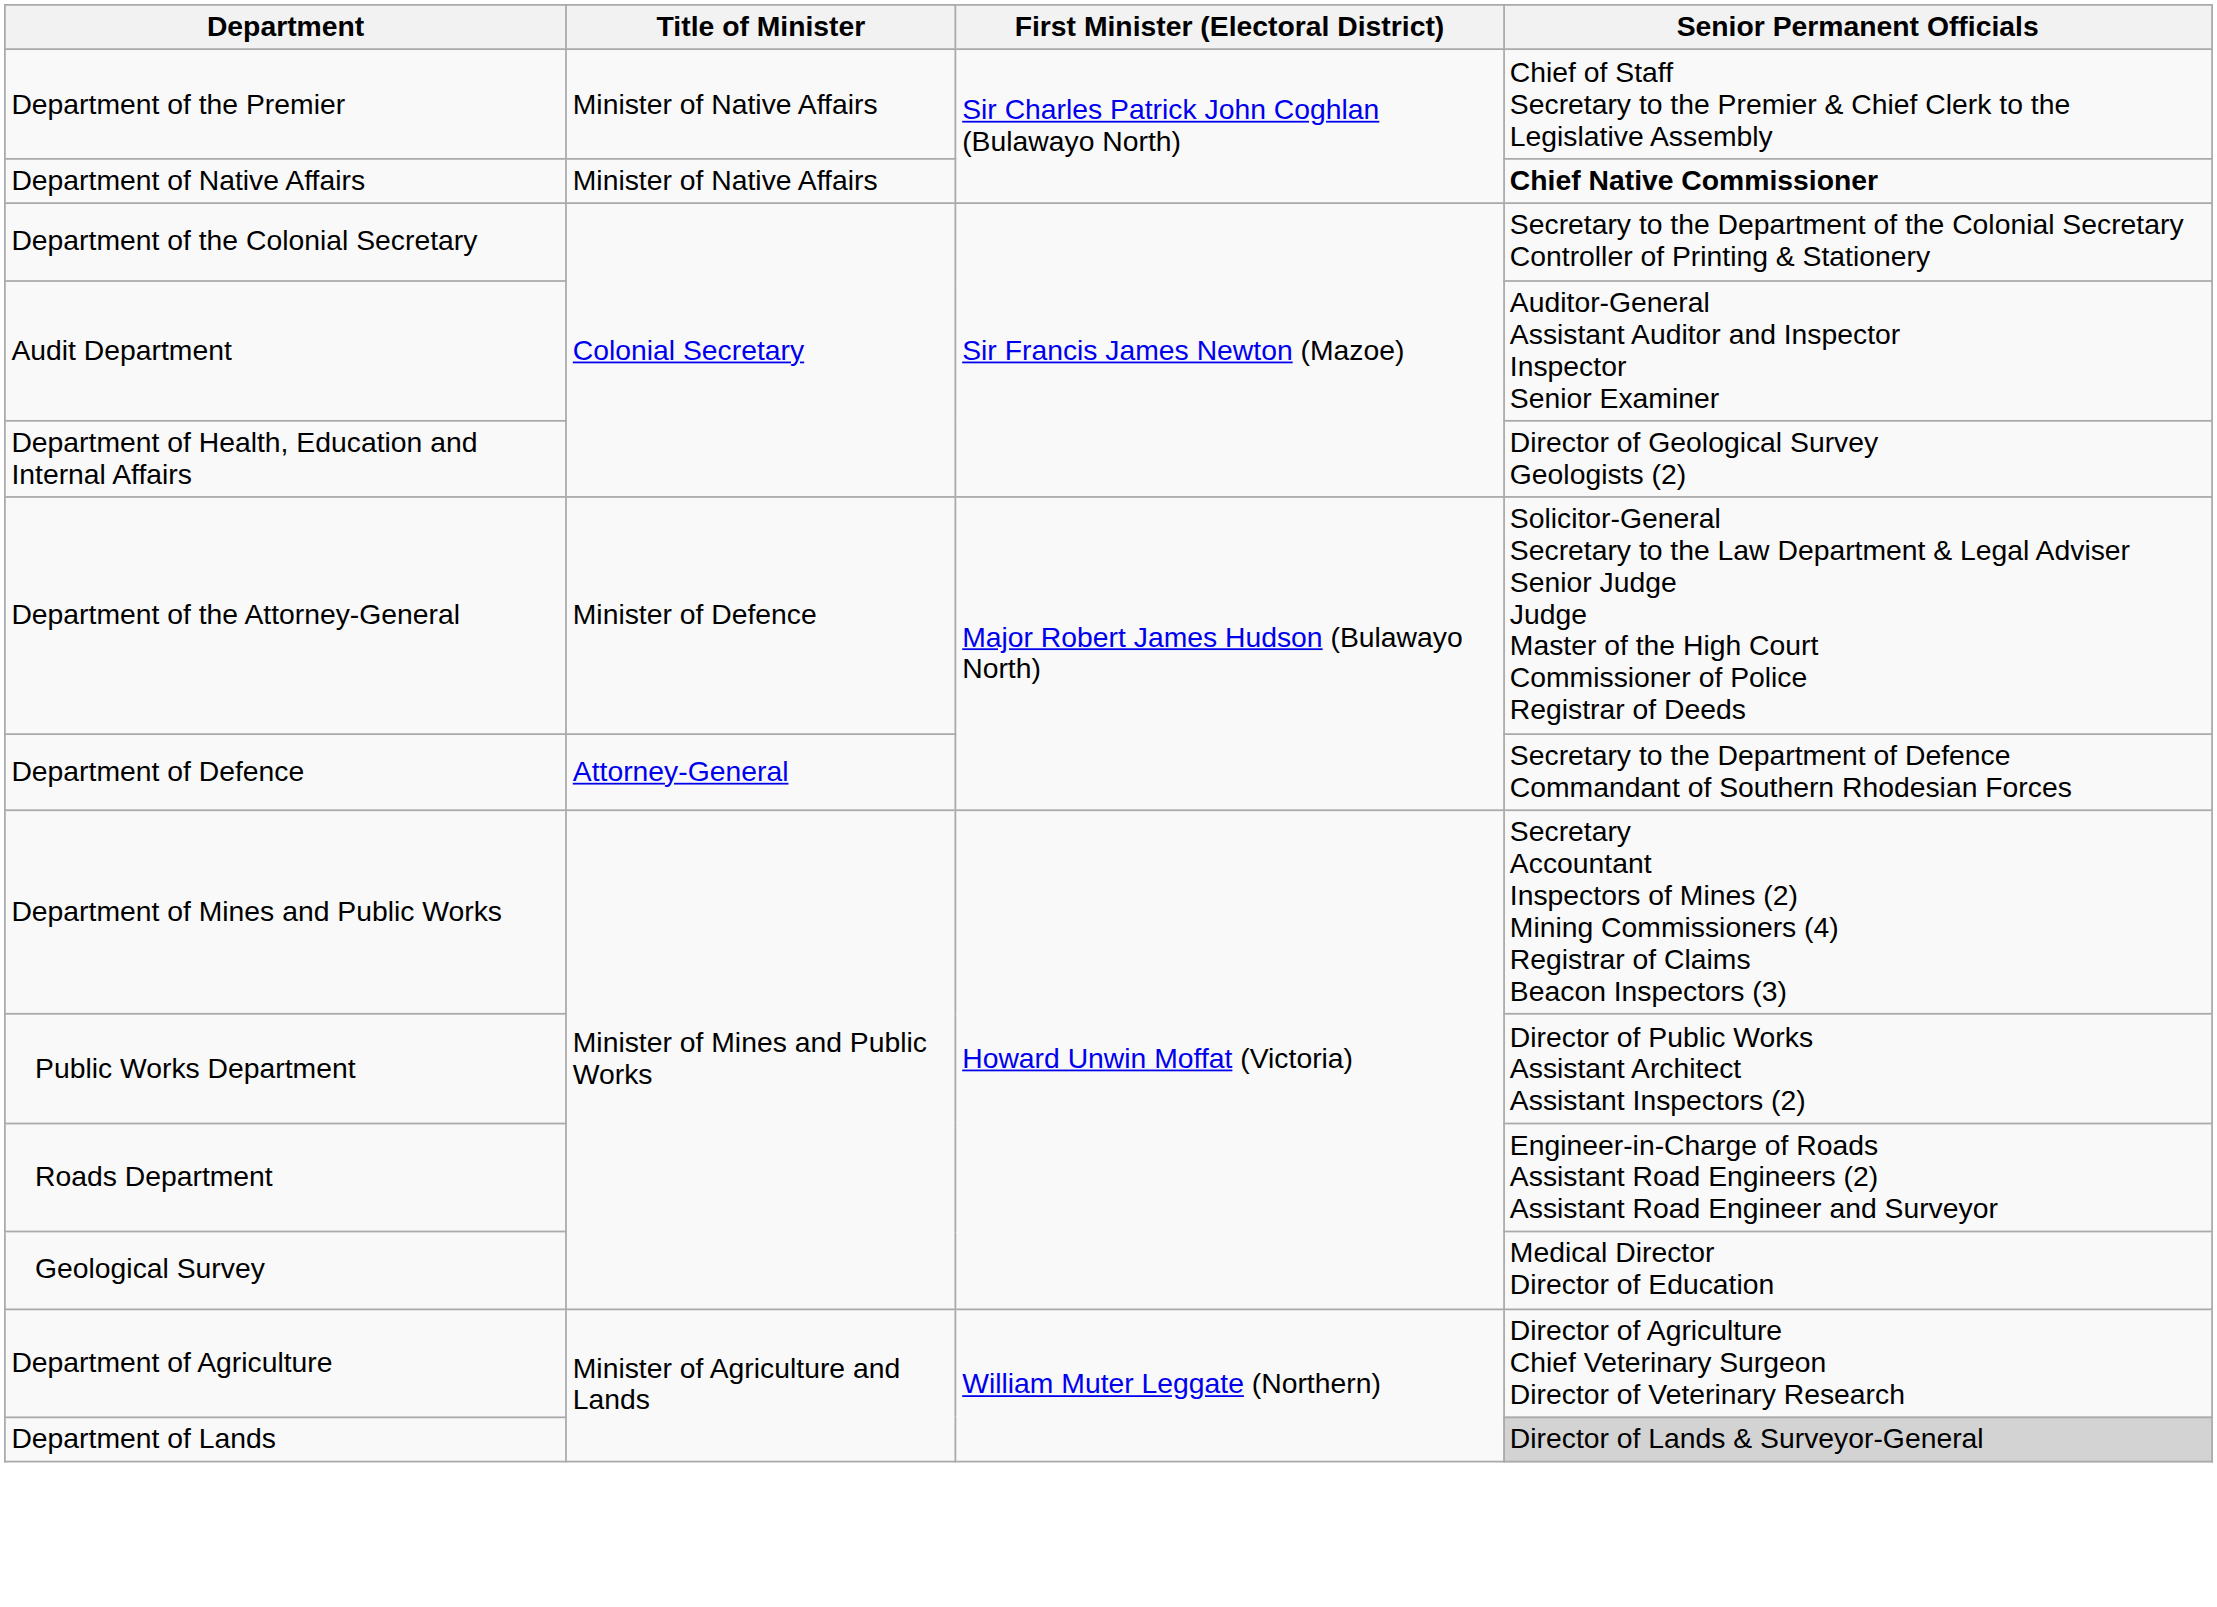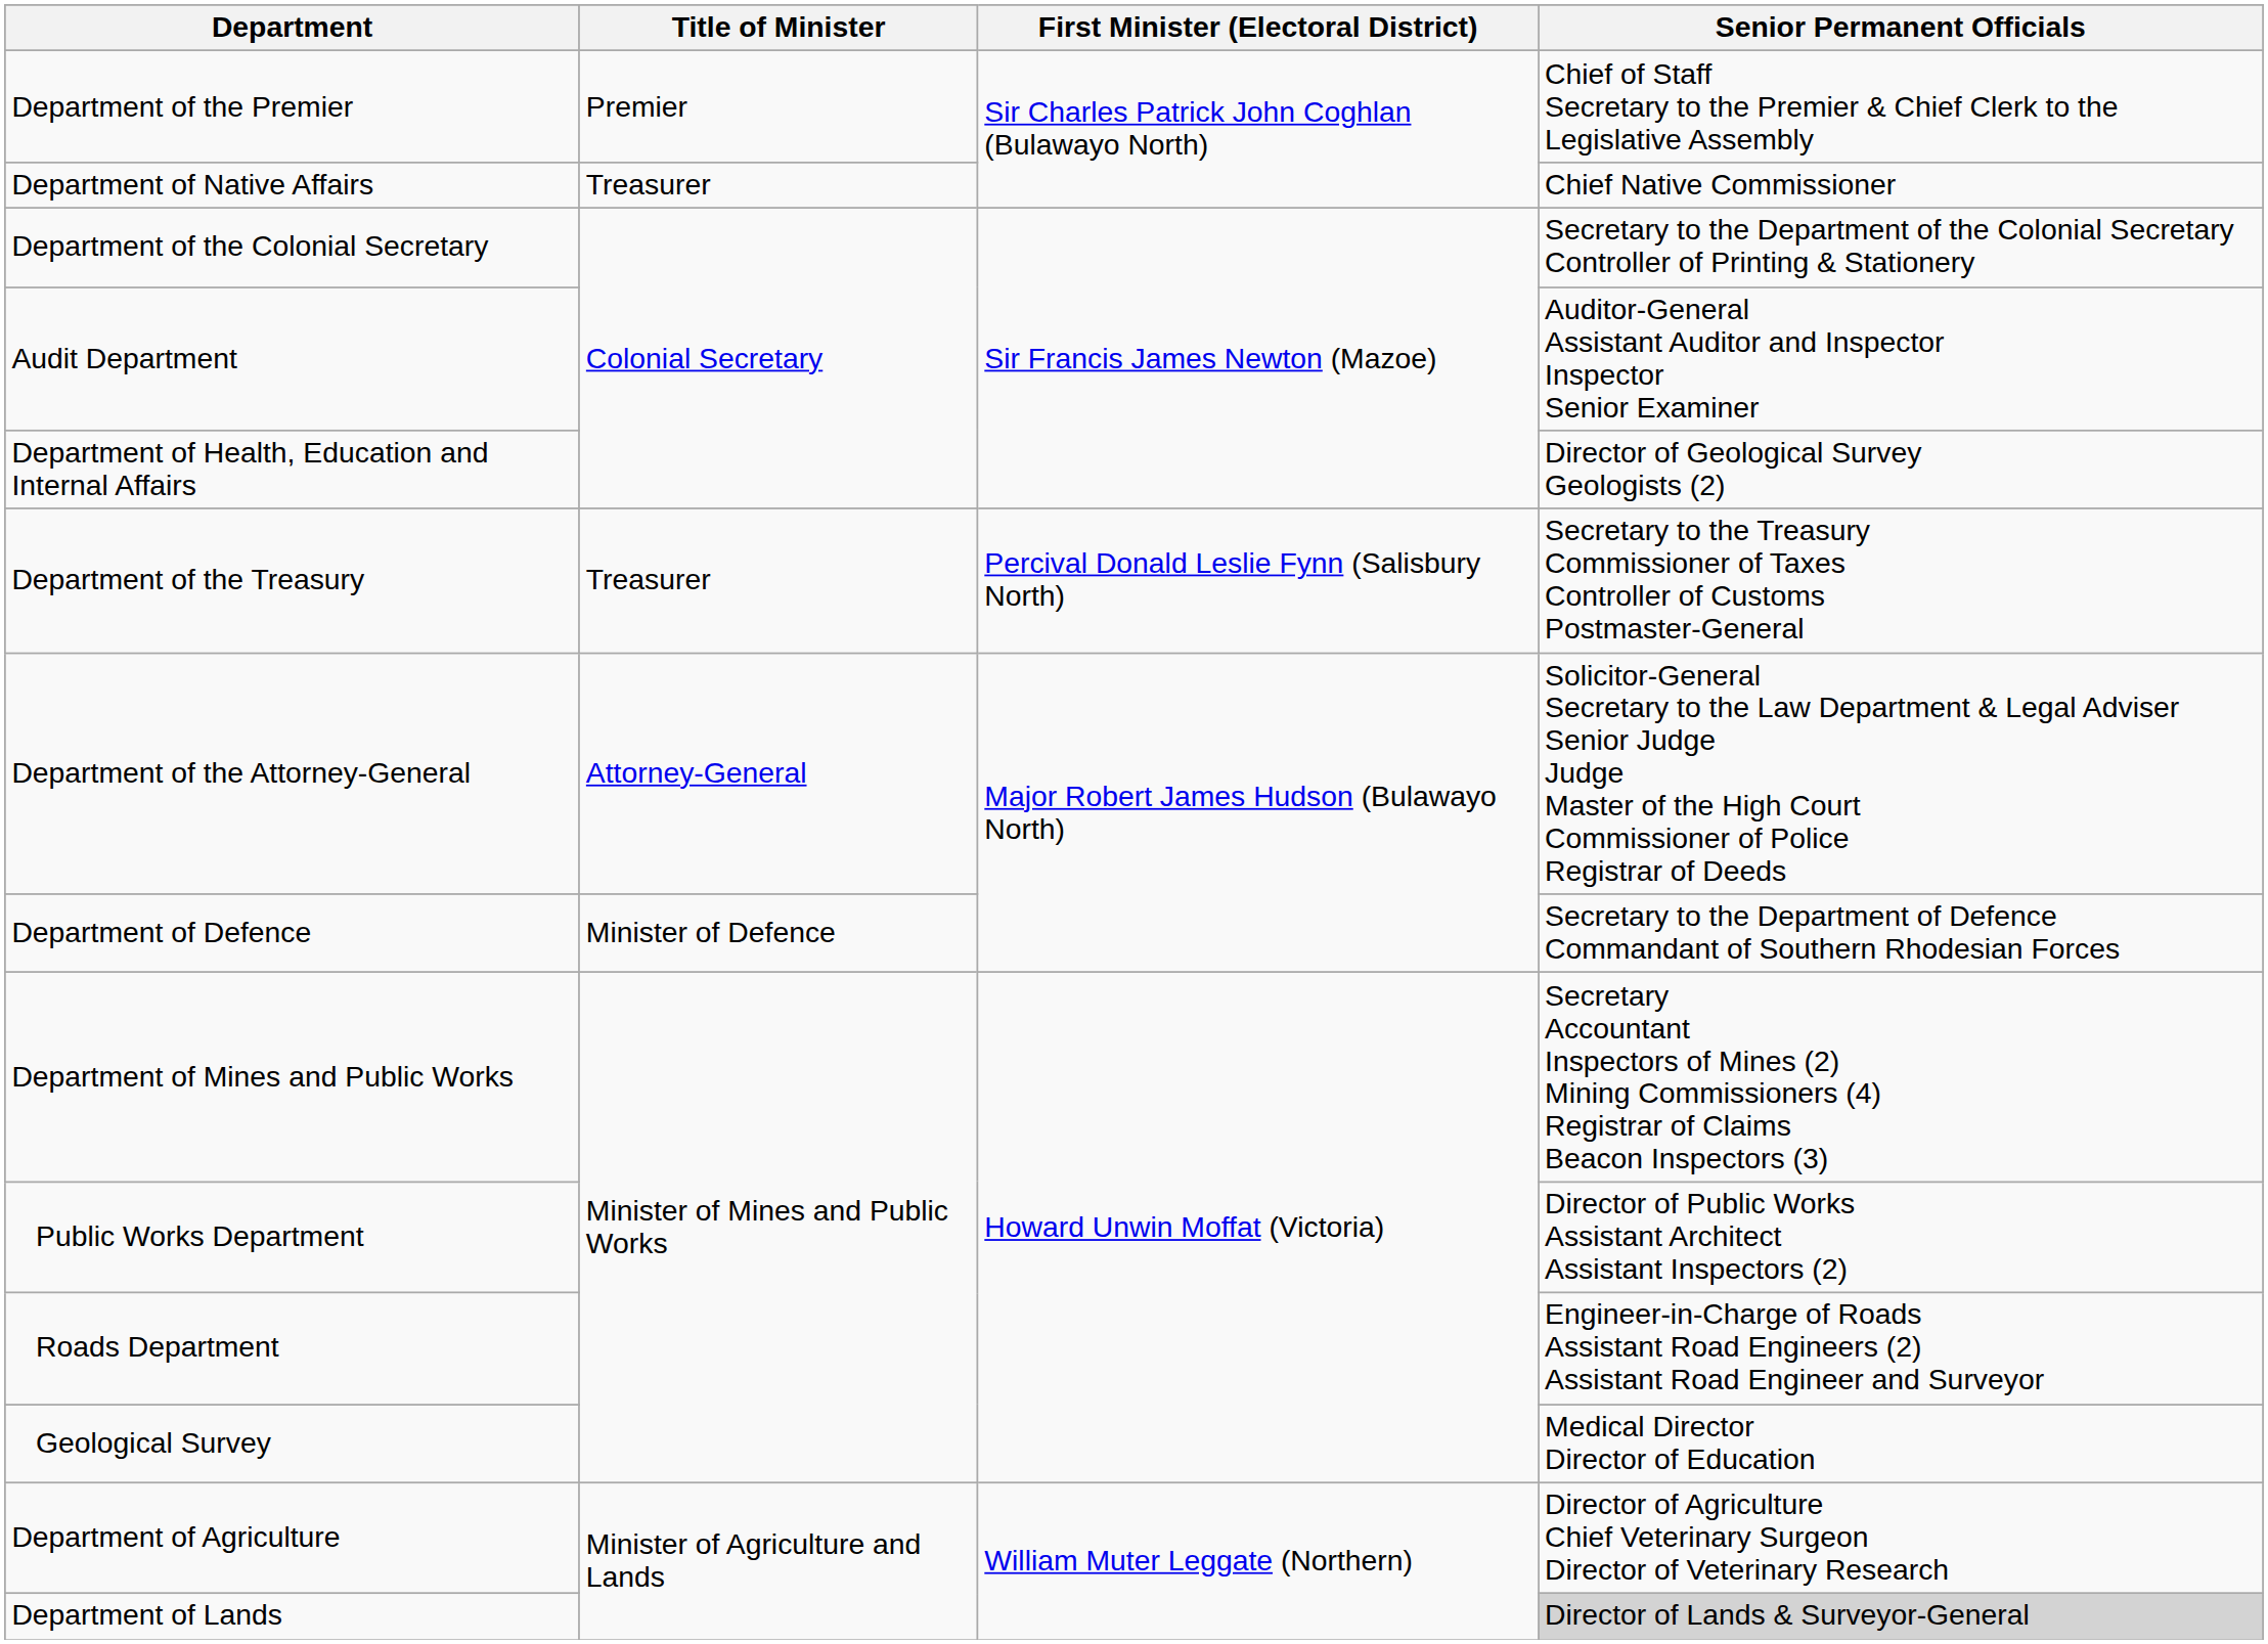 <table class="wikitable">
 <tr>
 <th>Department</th>
 <th>Title of Minister</th>
 <th>First Minister (Electoral District)</th>
 <th>Senior Permanent Officials</th>
 </tr>
 <tr ---->
 <td>Department of the Premier</td>
-<td>Minister of Native Affairs</td>
+<td>Premier</td>
 <td rowspan=2><a href='#'>Sir Charles Patrick John Coghlan</a> (Bulawayo North)</td>
 <td>Chief of Staff<br>Secretary to the Premier & Chief Clerk to the Legislative Assembly</td>
 </tr>
 <tr ---->
 <td>Department of Native Affairs</td>
-<td>Minister of Native Affairs</td>
-<td><strong>Chief Native Commissioner</strong></td>
+<td>Treasurer</td>
+<td>Chief Native Commissioner</td>
 </tr>
 <tr ---->
 <td>Department of the Colonial Secretary</td>
 <td rowspan=3><a href='#'>Colonial Secretary</a></td>
 <td rowspan=3><a href='#'>Sir Francis James Newton</a> (Mazoe)</td>
 <td>Secretary to the Department of the Colonial Secretary<br>Controller of Printing & Stationery</td>
 </tr>
 <tr ---->
 <td>Audit Department</td>
 <td>Auditor-General<br>Assistant Auditor and Inspector<br>Inspector<br>Senior Examiner</td>
 </tr>
 <tr ---->
 <td>Department of Health, Education and Internal Affairs</td>
 <td>Director of Geological Survey<br>Geologists (2)</td>
 </tr>
 <tr ---->
+<td>Department of the Treasury</td>
+<td>Treasurer</td>
+<td><a href='#'>Percival Donald Leslie Fynn</a> (Salisbury North)</td>
+<td>Secretary to the Treasury<br>Commissioner of Taxes<br>Controller of Customs<br>Postmaster-General</td>
+</tr>
+<tr ---->
 <td>Department of the Attorney-General</td>
-<td>Minister of Defence</td>
+<td><a href='#'>Attorney-General</a></td>
 <td rowspan=2><a href='#'>Major Robert James Hudson</a> (Bulawayo North)</td>
 <td>Solicitor-General<br>Secretary to the Law Department & Legal Adviser<br>Senior Judge<br>Judge<br>Master of the High Court<br>Commissioner of Police<br>Registrar of Deeds</td>
 </tr>
 <tr ---->
 <td>Department of Defence</td>
-<td><a href='#'>Attorney-General</a></td>
+<td>Minister of Defence</td>
 <td>Secretary to the Department of Defence<br>Commandant of Southern Rhodesian Forces</td>
 </tr>
 <tr ---->
 <td>Department of Mines and Public Works</td>
 <td rowspan=4>Minister of Mines and Public Works</td>
 <td rowspan=4><a href='#'>Howard Unwin Moffat</a> (Victoria)</td>
 <td>Secretary<br>Accountant<br>Inspectors of Mines (2)<br>Mining Commissioners (4)<br>Registrar of Claims<br>Beacon Inspectors (3)</td>
 </tr>
 <tr ---->
 <td>   Public Works Department</td>
 <td>Director of Public Works<br>Assistant Architect<br>Assistant Inspectors (2)</td>
 </tr>
 <tr ---->
 <td>   Roads Department</td>
 <td>Engineer-in-Charge of Roads<br>Assistant Road Engineers (2)<br>Assistant Road Engineer and Surveyor</td>
 </tr>
 <tr ---->
 <td>   Geological Survey</td>
 <td>Medical Director<br>Director of Education</td>
 </tr>
 <tr ---->
 <td>Department of Agriculture</td>
 <td rowspan=2>Minister of Agriculture and Lands</td>
 <td rowspan=2><a href='#'>William Muter Leggate</a> (Northern)</td>
 <td>Director of Agriculture<br>Chief Veterinary Surgeon<br>Director of Veterinary Research</td>
 </tr>
 <tr ---->
 <td>Department of Lands</td>
 <td style="background: lightgrey;">Director of Lands & Surveyor-General</td>
 </tr>
 </table>
